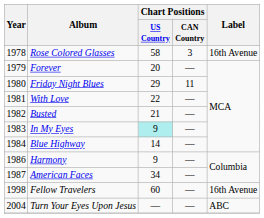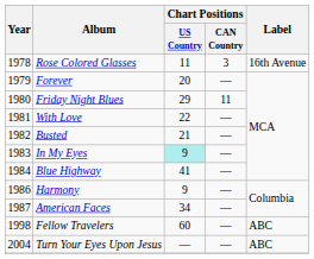 <table class="wikitable">
 <tr>
 <th rowspan="2">Year</th>
 <th rowspan="2">Album</th>
 <th colspan="2">Chart Positions</th>
 <th rowspan="2">Label</th>
 </tr>
 <tr>
 <th width="50"><small><a href='#'>US Country</a></small></th>
 <th width="50"><small>CAN Country</small></th>
 </tr>
 <tr>
 <td>1978</td>
 <td><em><a href='#'>Rose Colored Glasses</a></em></td>
-<td align="center">58</td>
+<td align="center">11</td>
 <td align="center">3</td>
 <td>16th Avenue</td>
 </tr>
 <tr>
 <td>1979</td>
 <td><em><a href='#'>Forever</a></em></td>
 <td align="center">20</td>
 <td align="center">—</td>
 <td rowspan="6">MCA</td>
 </tr>
 <tr>
 <td>1980</td>
 <td><em><a href='#'>Friday Night Blues</a></em></td>
 <td align="center">29</td>
 <td align="center">11</td>
 </tr>
 <tr>
 <td>1981</td>
 <td><em><a href='#'>With Love</a></em></td>
 <td align="center">22</td>
 <td align="center">—</td>
 </tr>
 <tr>
 <td>1982</td>
 <td><em><a href='#'>Busted</a></em></td>
 <td align="center">21</td>
 <td align="center">—</td>
 </tr>
 <tr>
 <td>1983</td>
 <td><em><a href='#'>In My Eyes</a></em></td>
 <td align="center" style="background: paleturquoise;">9</td>
 <td align="center">—</td>
 </tr>
 <tr>
 <td>1984</td>
 <td><em><a href='#'>Blue Highway</a></em></td>
-<td align="center">14</td>
+<td align="center">41</td>
 <td align="center">—</td>
 </tr>
 <tr>
 <td>1986</td>
 <td><em><a href='#'>Harmony</a></em></td>
 <td align="center">9</td>
 <td align="center">—</td>
 <td rowspan="2">Columbia</td>
 </tr>
 <tr>
 <td>1987</td>
 <td><em><a href='#'>American Faces</a></em></td>
 <td align="center">34</td>
 <td align="center">—</td>
 </tr>
 <tr>
 <td>1998</td>
 <td><em>Fellow Travelers</em></td>
 <td align="center">60</td>
 <td align="center">—</td>
-<td>16th Avenue</td>
+<td>ABC</td>
 </tr>
 <tr>
 <td>2004</td>
 <td><em>Turn Your Eyes Upon Jesus</em></td>
 <td align="center">—</td>
 <td align="center">—</td>
 <td>ABC</td>
 </tr>
 <tr>
 </tr>
 </table>
